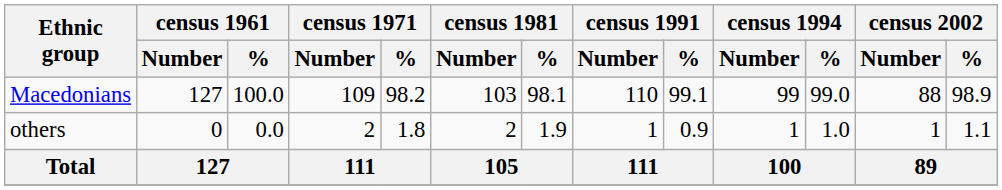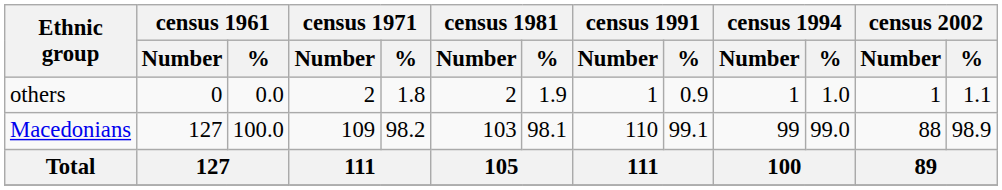 <table class="wikitable">
 <tr>
 <th rowspan="2">Ethnic<br>group</th>
 <th colspan="2">census 1961</th>
 <th colspan="2">census 1971</th>
 <th colspan="2">census 1981</th>
 <th colspan="2">census 1991</th>
 <th colspan="2">census 1994</th>
 <th colspan="2">census 2002</th>
 </tr>
 <tr bgcolor="#e0e0e0">
 <th>Number</th>
 <th>%</th>
 <th>Number</th>
 <th>%</th>
 <th>Number</th>
 <th>%</th>
 <th>Number</th>
 <th>%</th>
 <th>Number</th>
 <th>%</th>
 <th>Number</th>
 <th>%</th>
 </tr>
 <tr>
+<td>others</td>
+<td align="right">0</td>
+<td align="right">0.0</td>
+<td align="right">2</td>
+<td align="right">1.8</td>
+<td align="right">2</td>
+<td align="right">1.9</td>
+<td align="right">1</td>
+<td align="right">0.9</td>
+<td align="right">1</td>
+<td align="right">1.0</td>
+<td align="right">1</td>
+<td align="right">1.1</td>
+</tr>
+<tr>
 <td><a href='#'>Macedonians</a></td>
 <td align="right">127</td>
 <td align="right">100.0</td>
 <td align="right">109</td>
 <td align="right">98.2</td>
 <td align="right">103</td>
 <td align="right">98.1</td>
 <td align="right">110</td>
 <td align="right">99.1</td>
 <td align="right">99</td>
 <td align="right">99.0</td>
 <td align="right">88</td>
 <td align="right">98.9</td>
 </tr>
-<tr>
-<td>others</td>
-<td align="right">0</td>
-<td align="right">0.0</td>
-<td align="right">2</td>
-<td align="right">1.8</td>
-<td align="right">2</td>
-<td align="right">1.9</td>
-<td align="right">1</td>
-<td align="right">0.9</td>
-<td align="right">1</td>
-<td align="right">1.0</td>
-<td align="right">1</td>
-<td align="right">1.1</td>
-</tr>
 <tr bgcolor="#e0e0e0">
 <th align="left">Total</th>
 <th colspan="2">127</th>
 <th colspan="2">111</th>
 <th colspan="2">105</th>
 <th colspan="2">111</th>
 <th colspan="2">100</th>
 <th colspan="2">89</th>
 </tr>
 <tr>
 </tr>
 </table>
